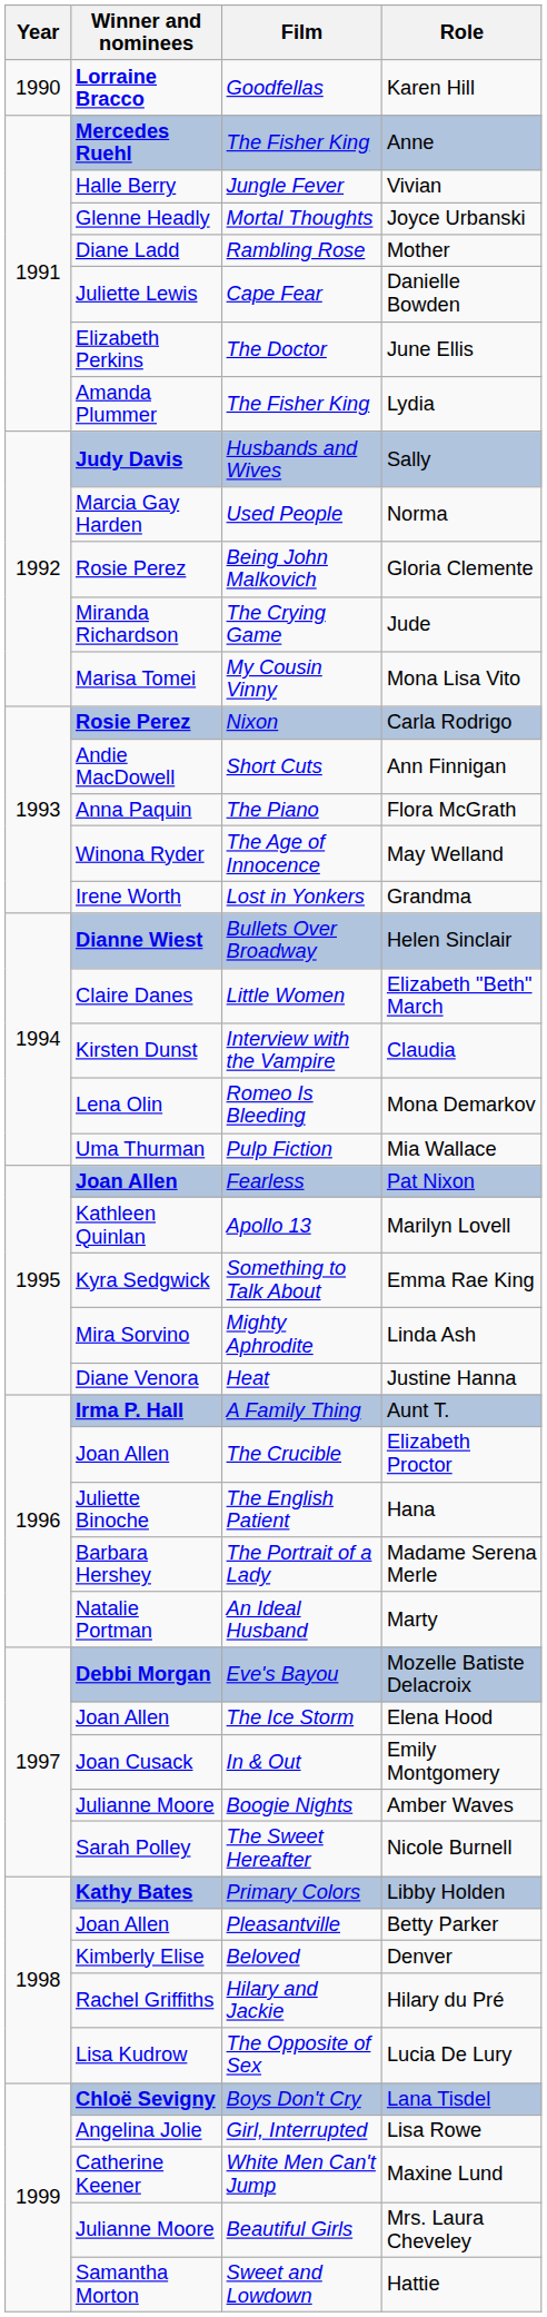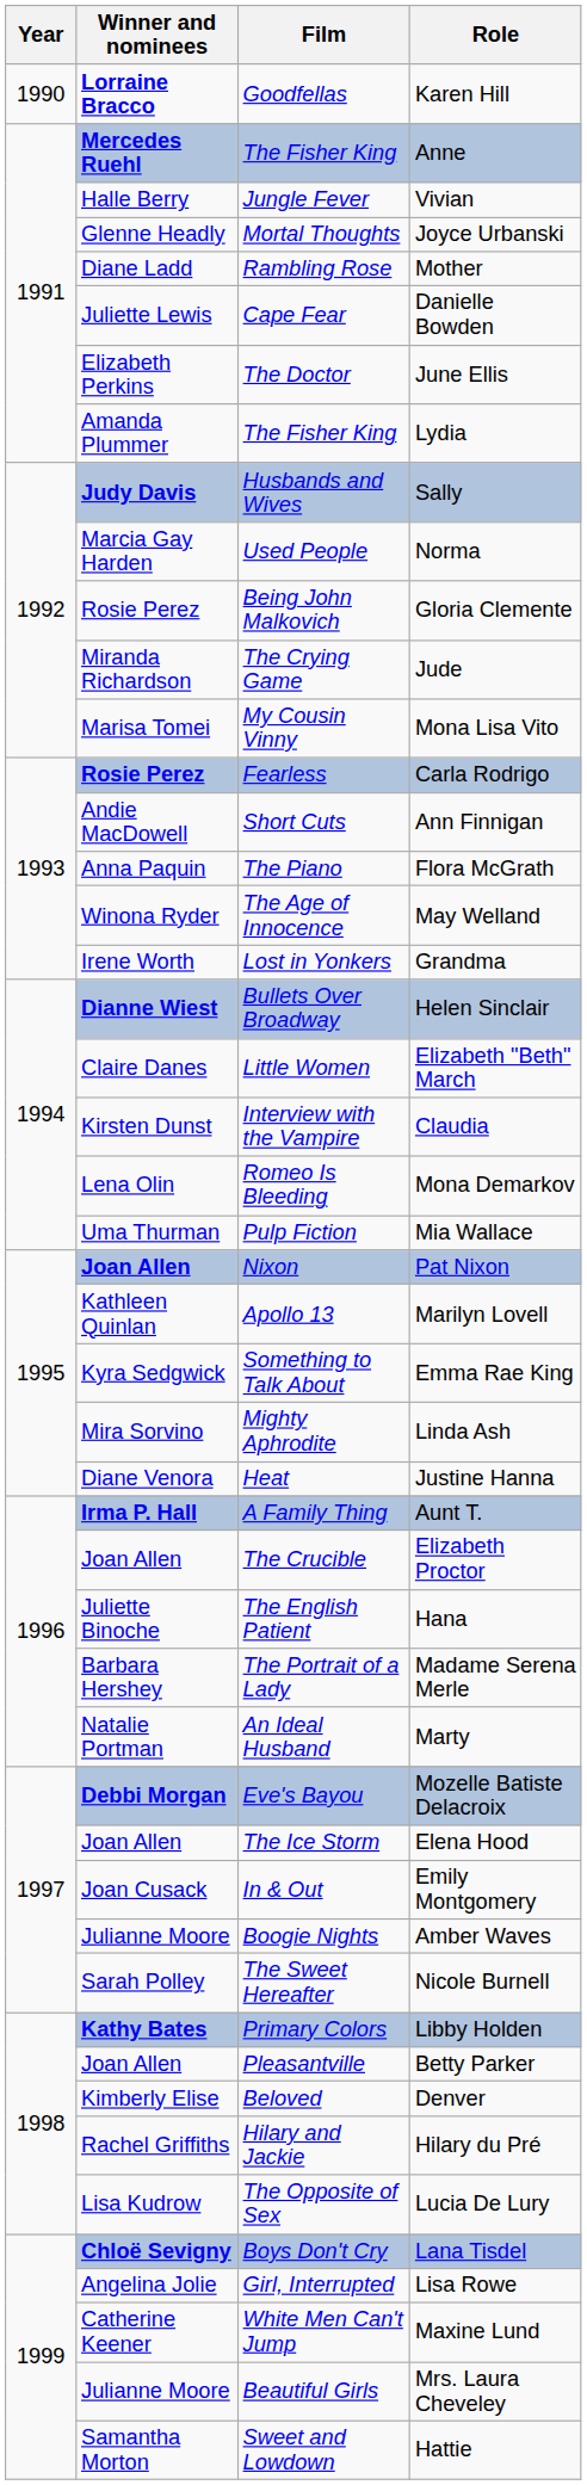 <table class="wikitable" width="68%" cellpadding="5">
 <tr>
 <th width="100"><strong>Year</strong></th>
 <th width="300"><strong>Winner and nominees</strong></th>
 <th width="300"><strong>Film</strong></th>
 <th width="300"><strong>Role</strong></th>
 </tr>
 <tr>
 <td style="text-align:center;">1990</td>
 <td><strong><a href='#'>Lorraine Bracco</a> </strong></td>
 <td><em><a href='#'>Goodfellas</a></em></td>
 <td>Karen Hill</td>
 </tr>
 <tr>
 <td rowspan="7" style="text-align:center;">1991</td>
 <td style="background:#B0C4DE;"><strong><a href='#'>Mercedes Ruehl</a></strong></td>
 <td style="background:#B0C4DE;"><em><a href='#'>The Fisher King</a></em></td>
 <td style="background:#B0C4DE;">Anne</td>
 </tr>
 <tr>
 <td><a href='#'>Halle Berry</a></td>
 <td><em><a href='#'>Jungle Fever</a></em></td>
 <td>Vivian</td>
 </tr>
 <tr>
 <td><a href='#'>Glenne Headly</a></td>
 <td><em><a href='#'>Mortal Thoughts</a></em></td>
 <td>Joyce Urbanski</td>
 </tr>
 <tr>
 <td><a href='#'>Diane Ladd</a></td>
 <td><em><a href='#'>Rambling Rose</a></em></td>
 <td>Mother</td>
 </tr>
 <tr>
 <td><a href='#'>Juliette Lewis</a></td>
 <td><em><a href='#'>Cape Fear</a></em></td>
 <td>Danielle Bowden</td>
 </tr>
 <tr>
 <td><a href='#'>Elizabeth Perkins</a></td>
 <td><em><a href='#'>The Doctor</a></em></td>
 <td>June Ellis</td>
 </tr>
 <tr>
 <td><a href='#'>Amanda Plummer</a></td>
 <td><em><a href='#'>The Fisher King</a></em></td>
 <td>Lydia</td>
 </tr>
 <tr>
 <td rowspan="5" style="text-align:center;">1992</td>
 <td style="background:#B0C4DE;"><strong><a href='#'>Judy Davis</a></strong></td>
 <td style="background:#B0C4DE;"><em><a href='#'>Husbands and Wives</a></em></td>
 <td style="background:#B0C4DE;">Sally</td>
 </tr>
 <tr>
 <td><a href='#'>Marcia Gay Harden</a></td>
 <td><em><a href='#'>Used People</a></em></td>
 <td>Norma</td>
 </tr>
 <tr>
 <td><a href='#'>Rosie Perez</a></td>
 <td><em><a href='#'>Being John Malkovich</a></em></td>
 <td>Gloria Clemente</td>
 </tr>
 <tr>
 <td><a href='#'>Miranda Richardson</a></td>
 <td><em><a href='#'>The Crying Game</a></em></td>
 <td>Jude</td>
 </tr>
 <tr>
 <td><a href='#'>Marisa Tomei</a></td>
 <td><em><a href='#'>My Cousin Vinny</a></em></td>
 <td>Mona Lisa Vito</td>
 </tr>
 <tr>
 <td rowspan="5" style="text-align:center;">1993</td>
 <td style="background:#B0C4DE;"><strong><a href='#'>Rosie Perez</a></strong></td>
-<td style="background:#B0C4DE;"><em><a href='#'>Nixon</a></em></td>
+<td style="background:#B0C4DE;"><em><a href='#'>Fearless</a></em></td>
 <td style="background:#B0C4DE;">Carla Rodrigo</td>
 </tr>
 <tr>
 <td><a href='#'>Andie MacDowell</a></td>
 <td><em><a href='#'>Short Cuts</a></em></td>
 <td>Ann Finnigan</td>
 </tr>
 <tr>
 <td><a href='#'>Anna Paquin</a></td>
 <td><em><a href='#'>The Piano</a></em></td>
 <td>Flora McGrath</td>
 </tr>
 <tr>
 <td><a href='#'>Winona Ryder</a></td>
 <td><em><a href='#'>The Age of Innocence</a></em></td>
 <td>May Welland</td>
 </tr>
 <tr>
 <td><a href='#'>Irene Worth</a></td>
 <td><em><a href='#'>Lost in Yonkers</a></em></td>
 <td>Grandma</td>
 </tr>
 <tr>
 <td rowspan="5" style="text-align:center;">1994</td>
 <td style="background:#B0C4DE;"><strong><a href='#'>Dianne Wiest</a></strong></td>
 <td style="background:#B0C4DE;"><em><a href='#'>Bullets Over Broadway</a></em></td>
 <td style="background:#B0C4DE;">Helen Sinclair</td>
 </tr>
 <tr>
 <td><a href='#'>Claire Danes</a></td>
 <td><em><a href='#'>Little Women</a></em></td>
 <td><a href='#'>Elizabeth "Beth" March</a></td>
 </tr>
 <tr>
 <td><a href='#'>Kirsten Dunst</a></td>
 <td><em><a href='#'>Interview with the Vampire</a></em></td>
 <td><a href='#'>Claudia</a></td>
 </tr>
 <tr>
 <td><a href='#'>Lena Olin</a></td>
 <td><em><a href='#'>Romeo Is Bleeding</a></em></td>
 <td>Mona Demarkov</td>
 </tr>
 <tr>
 <td><a href='#'>Uma Thurman</a></td>
 <td><em><a href='#'>Pulp Fiction</a></em></td>
 <td>Mia Wallace</td>
 </tr>
 <tr>
 <td rowspan="5" style="text-align:center;">1995</td>
 <td style="background:#B0C4DE;"><strong><a href='#'>Joan Allen</a></strong></td>
-<td style="background:#B0C4DE;"><em><a href='#'>Fearless</a></em></td>
+<td style="background:#B0C4DE;"><em><a href='#'>Nixon</a></em></td>
 <td style="background:#B0C4DE;"><a href='#'>Pat Nixon</a></td>
 </tr>
 <tr>
 <td><a href='#'>Kathleen Quinlan</a></td>
 <td><em><a href='#'>Apollo 13</a></em></td>
 <td>Marilyn Lovell</td>
 </tr>
 <tr>
 <td><a href='#'>Kyra Sedgwick</a></td>
 <td><em><a href='#'>Something to Talk About</a></em></td>
 <td>Emma Rae King</td>
 </tr>
 <tr>
 <td><a href='#'>Mira Sorvino</a></td>
 <td><em><a href='#'>Mighty Aphrodite</a></em></td>
 <td>Linda Ash</td>
 </tr>
 <tr>
 <td><a href='#'>Diane Venora</a></td>
 <td><em><a href='#'>Heat</a></em></td>
 <td>Justine Hanna</td>
 </tr>
 <tr>
 <td rowspan="5" style="text-align:center;">1996</td>
 <td style="background:#B0C4DE;"><strong><a href='#'>Irma P. Hall</a></strong></td>
 <td style="background:#B0C4DE;"><em><a href='#'>A Family Thing</a></em></td>
 <td style="background:#B0C4DE;">Aunt T.</td>
 </tr>
 <tr>
 <td><a href='#'>Joan Allen</a></td>
 <td><em><a href='#'>The Crucible</a></em></td>
 <td><a href='#'>Elizabeth Proctor</a></td>
 </tr>
 <tr>
 <td><a href='#'>Juliette Binoche</a></td>
 <td><em><a href='#'>The English Patient</a></em></td>
 <td>Hana</td>
 </tr>
 <tr>
 <td><a href='#'>Barbara Hershey</a></td>
 <td><em><a href='#'>The Portrait of a Lady</a></em></td>
 <td>Madame Serena Merle</td>
 </tr>
 <tr>
 <td><a href='#'>Natalie Portman</a></td>
 <td><em><a href='#'>An Ideal Husband</a></em></td>
 <td>Marty</td>
 </tr>
 <tr>
 <td rowspan="5" style="text-align:center;">1997</td>
 <td style="background:#B0C4DE;"><strong><a href='#'>Debbi Morgan</a></strong></td>
 <td style="background:#B0C4DE;"><em><a href='#'>Eve's Bayou</a></em></td>
 <td style="background:#B0C4DE;">Mozelle Batiste Delacroix</td>
 </tr>
 <tr>
 <td><a href='#'>Joan Allen</a></td>
 <td><em><a href='#'>The Ice Storm</a></em></td>
 <td>Elena Hood</td>
 </tr>
 <tr>
 <td><a href='#'>Joan Cusack</a></td>
 <td><em><a href='#'>In & Out</a></em></td>
 <td>Emily Montgomery</td>
 </tr>
 <tr>
 <td><a href='#'>Julianne Moore</a></td>
 <td><em><a href='#'>Boogie Nights</a></em></td>
 <td>Amber Waves</td>
 </tr>
 <tr>
 <td><a href='#'>Sarah Polley</a></td>
 <td><em><a href='#'>The Sweet Hereafter</a></em></td>
 <td>Nicole Burnell</td>
 </tr>
 <tr>
 <td rowspan="5" style="text-align:center;">1998</td>
 <td style="background:#B0C4DE;"><strong><a href='#'>Kathy Bates</a></strong></td>
 <td style="background:#B0C4DE;"><em><a href='#'>Primary Colors</a></em></td>
 <td style="background:#B0C4DE;">Libby Holden</td>
 </tr>
 <tr>
 <td><a href='#'>Joan Allen</a></td>
 <td><em><a href='#'>Pleasantville</a></em></td>
 <td>Betty Parker</td>
 </tr>
 <tr>
 <td><a href='#'>Kimberly Elise</a></td>
 <td><em><a href='#'>Beloved</a></em></td>
 <td>Denver</td>
 </tr>
 <tr>
 <td><a href='#'>Rachel Griffiths</a></td>
 <td><em><a href='#'>Hilary and Jackie</a></em></td>
 <td>Hilary du Pré</td>
 </tr>
 <tr>
 <td><a href='#'>Lisa Kudrow</a></td>
 <td><em><a href='#'>The Opposite of Sex</a></em></td>
 <td>Lucia De Lury</td>
 </tr>
 <tr>
 <td rowspan="5" style="text-align:center;">1999</td>
 <td style="background:#B0C4DE;"><strong><a href='#'>Chloë Sevigny</a></strong></td>
 <td style="background:#B0C4DE;"><em><a href='#'>Boys Don't Cry</a></em></td>
 <td style="background:#B0C4DE;"><a href='#'>Lana Tisdel</a></td>
 </tr>
 <tr>
 <td><a href='#'>Angelina Jolie</a></td>
 <td><em><a href='#'>Girl, Interrupted</a></em></td>
 <td>Lisa Rowe</td>
 </tr>
 <tr>
 <td><a href='#'>Catherine Keener</a></td>
 <td><em><a href='#'>White Men Can't Jump</a></em></td>
 <td>Maxine Lund</td>
 </tr>
 <tr>
 <td><a href='#'>Julianne Moore</a></td>
 <td><em><a href='#'>Beautiful Girls</a></em></td>
 <td>Mrs. Laura Cheveley</td>
 </tr>
 <tr>
 <td><a href='#'>Samantha Morton</a></td>
 <td><em><a href='#'>Sweet and Lowdown</a></em></td>
 <td>Hattie</td>
 </tr>
 </table>
